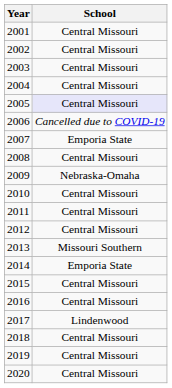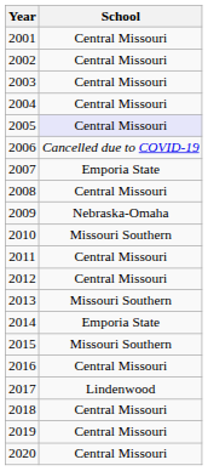 <table class="wikitable" style="text-align:center">
 <tr>
 <th>Year</th>
 <th>School</th>
 </tr>
 <tr>
 <td>2001</td>
 <td>Central Missouri</td>
 </tr>
 <tr>
 <td>2002</td>
 <td>Central Missouri</td>
 </tr>
 <tr>
 <td>2003</td>
 <td>Central Missouri</td>
 </tr>
 <tr>
 <td>2004</td>
 <td>Central Missouri</td>
 </tr>
 <tr>
 <td>2005</td>
 <td style="background: lavender;">Central Missouri</td>
 </tr>
 <tr>
 <td>2006</td>
 <td><em>Cancelled due to <a href='#'>COVID-19</a></em></td>
 </tr>
 <tr>
 <td>2007</td>
 <td>Emporia State</td>
 </tr>
 <tr>
 <td>2008</td>
 <td>Central Missouri</td>
 </tr>
 <tr>
 <td>2009</td>
 <td>Nebraska-Omaha</td>
 </tr>
 <tr>
 <td>2010</td>
-<td>Central Missouri</td>
+<td>Missouri Southern</td>
 </tr>
 <tr>
 <td>2011</td>
 <td>Central Missouri</td>
 </tr>
 <tr>
 <td>2012</td>
 <td>Central Missouri</td>
 </tr>
 <tr>
 <td>2013</td>
 <td>Missouri Southern</td>
 </tr>
 <tr>
 <td>2014</td>
 <td>Emporia State</td>
 </tr>
 <tr>
 <td>2015</td>
-<td>Central Missouri</td>
+<td>Missouri Southern</td>
 </tr>
 <tr>
 <td>2016</td>
 <td>Central Missouri</td>
 </tr>
 <tr>
 <td>2017</td>
 <td>Lindenwood</td>
 </tr>
 <tr>
 <td>2018</td>
 <td>Central Missouri</td>
 </tr>
 <tr>
 <td>2019</td>
 <td>Central Missouri</td>
 </tr>
 <tr>
 <td>2020</td>
 <td>Central Missouri</td>
 </tr>
 </table>
